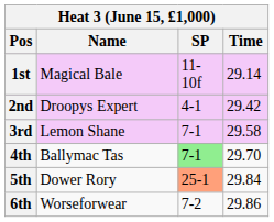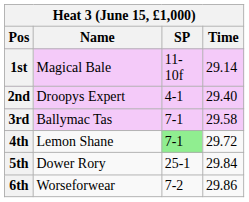 <table class="wikitable">
 <tr>
 <th colspan="6">Heat 3 (June 15, £1,000)</th>
 </tr>
 <tr>
 <th width=20>Pos</th>
 <th width=140>Name</th>
 <th width=40>SP</th>
 <th width=40>Time</th>
 </tr>
 <tr style="background: #f4caf9;">
 <th>1st</th>
 <td>Magical Bale</td>
 <td>11-10f</td>
 <td>29.14</td>
 </tr>
 <tr style="background: #f4caf9;">
 <th>2nd</th>
 <td>Droopys Expert</td>
 <td>4-1</td>
-<td>29.42</td>
+<td>29.40</td>
 </tr>
 <tr style="background: #f4caf9;">
 <th>3rd</th>
-<td>Lemon Shane</td>
+<td>Ballymac Tas</td>
 <td>7-1</td>
 <td>29.58</td>
 </tr>
 <tr>
 <th>4th</th>
-<td>Ballymac Tas</td>
+<td>Lemon Shane</td>
 <td style="background: lightgreen;">7-1</td>
-<td>29.70</td>
+<td>29.72</td>
 </tr>
 <tr>
 <th>5th</th>
 <td>Dower Rory</td>
-<td style="background: lightsalmon;">25-1</td>
+<td>25-1</td>
 <td>29.84</td>
 </tr>
 <tr>
 <th>6th</th>
 <td>Worseforwear</td>
 <td>7-2</td>
 <td>29.86</td>
 </tr>
 </table>
